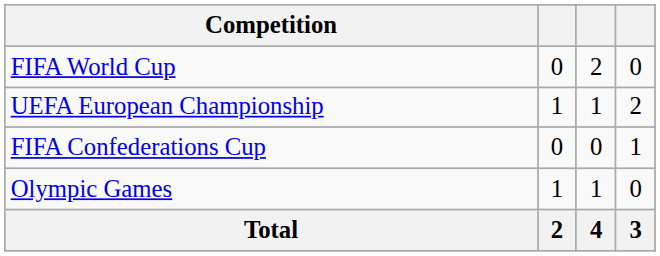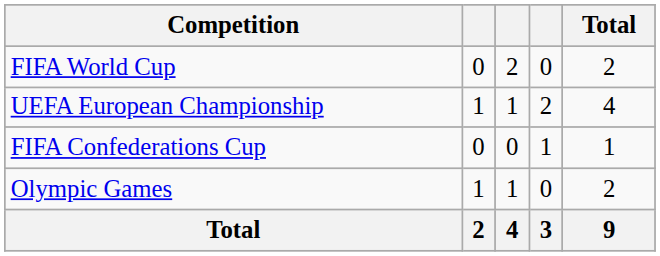 <table class="wikitable" style="width:30%; font-size:90%; text-align:center;">
 <tr>
 <th>Competition</th>
 <th></th>
 <th></th>
 <th></th>
+<th>Total</th>
 </tr>
 <tr>
 <td align=left><a href='#'>FIFA World Cup</a></td>
 <td>0</td>
 <td>2</td>
 <td>0</td>
+<td>2</td>
 </tr>
 <tr>
 <td align=left><a href='#'>UEFA European Championship</a></td>
 <td>1</td>
 <td>1</td>
 <td>2</td>
+<td>4</td>
 </tr>
 <tr>
 <td align=left><a href='#'>FIFA Confederations Cup</a></td>
 <td>0</td>
 <td>0</td>
+<td>1</td>
 <td>1</td>
 </tr>
 <tr>
 <td align=left><a href='#'>Olympic Games</a></td>
 <td>1</td>
 <td>1</td>
 <td>0</td>
+<td>2</td>
 </tr>
 <tr>
 <th>Total</th>
 <th>2</th>
 <th>4</th>
 <th>3</th>
+<th>9</th>
 </tr>
 </table>
